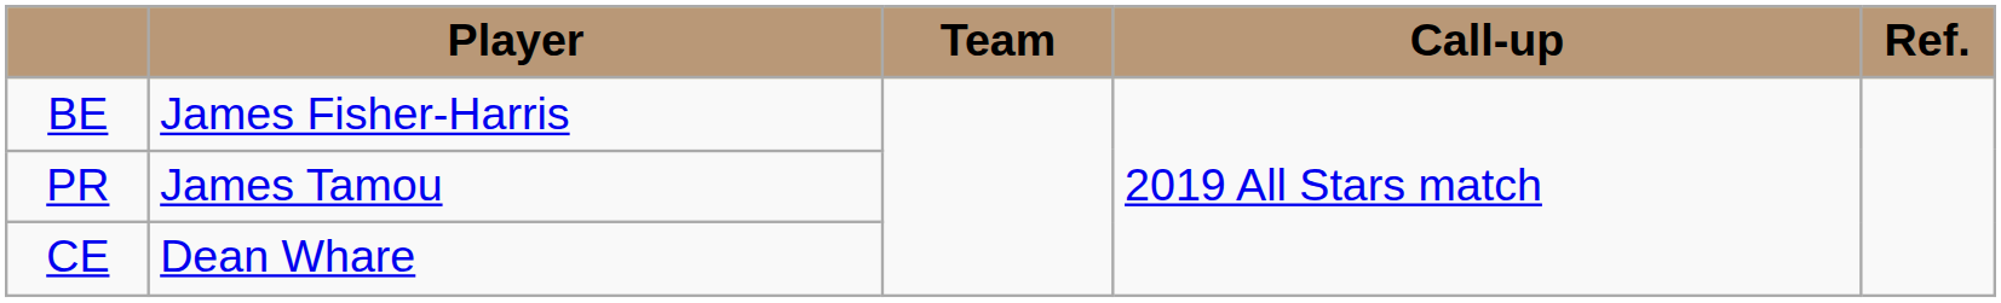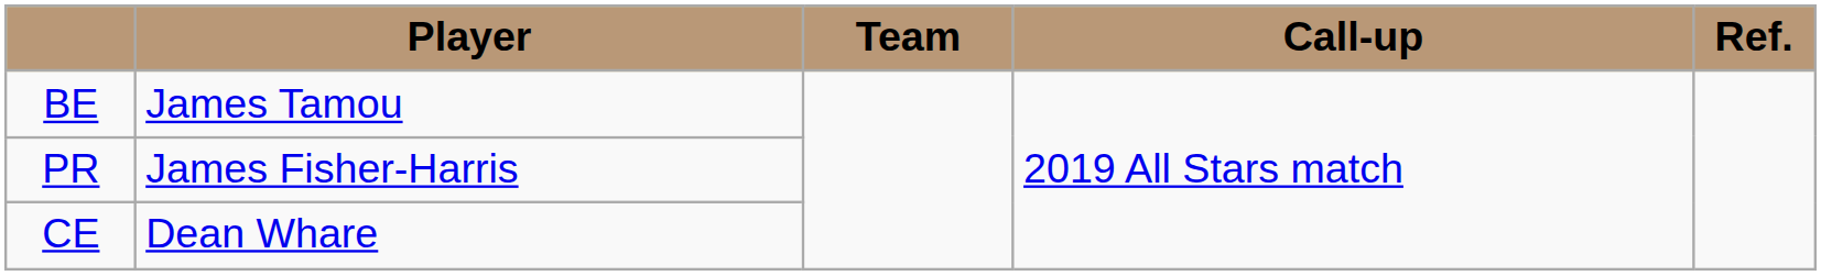 <table style="width:700px;" class="wikitable sortable">
 <tr style="background:#bdb76b;">
 <th style="background:#B99877; color:black; text-align:center;"></th>
 <th style="background:#B99877; color:black; text-align:center;">Player</th>
 <th style="background:#B99877; color:black; text-align:center;">Team</th>
 <th style="background:#B99877; color:black; text-align:center;">Call-up</th>
 <th style="background:#b99877; color:black; text-align:center; width:40px;">Ref.</th>
 </tr>
 <tr>
 <td style="text-align:center"><a href='#'>BE</a></td>
-<td><a href='#'>James Fisher-Harris</a></td>
+<td><a href='#'>James Tamou</a></td>
 <td rowspan="3"></td>
 <td rowspan="3"><a href='#'>2019 All Stars match</a></td>
 <td rowspan="3"></td>
 </tr>
 <tr>
 <td style="text-align:center"><a href='#'>PR</a></td>
-<td><a href='#'>James Tamou</a></td>
+<td><a href='#'>James Fisher-Harris</a></td>
 </tr>
 <tr>
 <td style="text-align:center"><a href='#'>CE</a></td>
 <td><a href='#'>Dean Whare</a></td>
 </tr>
 </table>
